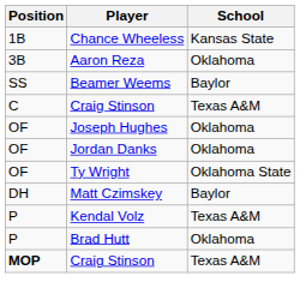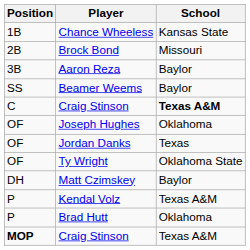 <table class="wikitable">
 <tr>
 <th>Position</th>
 <th>Player</th>
 <th>School</th>
 </tr>
 <tr>
 <td>1B</td>
 <td><a href='#'>Chance Wheeless</a></td>
 <td>Kansas State</td>
 </tr>
 <tr>
+<td>2B</td>
+<td><a href='#'>Brock Bond</a></td>
+<td>Missouri</td>
+</tr>
+<tr>
 <td>3B</td>
 <td><a href='#'>Aaron Reza</a></td>
-<td>Oklahoma</td>
+<td>Baylor</td>
 </tr>
 <tr>
 <td>SS</td>
 <td><a href='#'>Beamer Weems</a></td>
 <td>Baylor</td>
 </tr>
 <tr>
 <td>C</td>
 <td><a href='#'>Craig Stinson</a></td>
-<td>Texas A&M</td>
+<td><strong>Texas A&M</strong></td>
 </tr>
 <tr>
 <td>OF</td>
 <td><a href='#'>Joseph Hughes</a></td>
 <td>Oklahoma</td>
 </tr>
 <tr>
 <td>OF</td>
 <td><a href='#'>Jordan Danks</a></td>
-<td>Oklahoma</td>
+<td>Texas</td>
 </tr>
 <tr>
 <td>OF</td>
 <td><a href='#'>Ty Wright</a></td>
 <td>Oklahoma State</td>
 </tr>
 <tr>
 <td>DH</td>
 <td><a href='#'>Matt Czimskey</a></td>
 <td>Baylor</td>
 </tr>
 <tr>
 <td>P</td>
 <td><a href='#'>Kendal Volz</a></td>
 <td>Texas A&M</td>
 </tr>
 <tr>
 <td>P</td>
 <td><a href='#'>Brad Hutt</a></td>
 <td>Oklahoma</td>
 </tr>
 <tr>
 <td><strong>MOP</strong></td>
 <td><a href='#'>Craig Stinson</a></td>
 <td>Texas A&M</td>
 </tr>
 </table>
